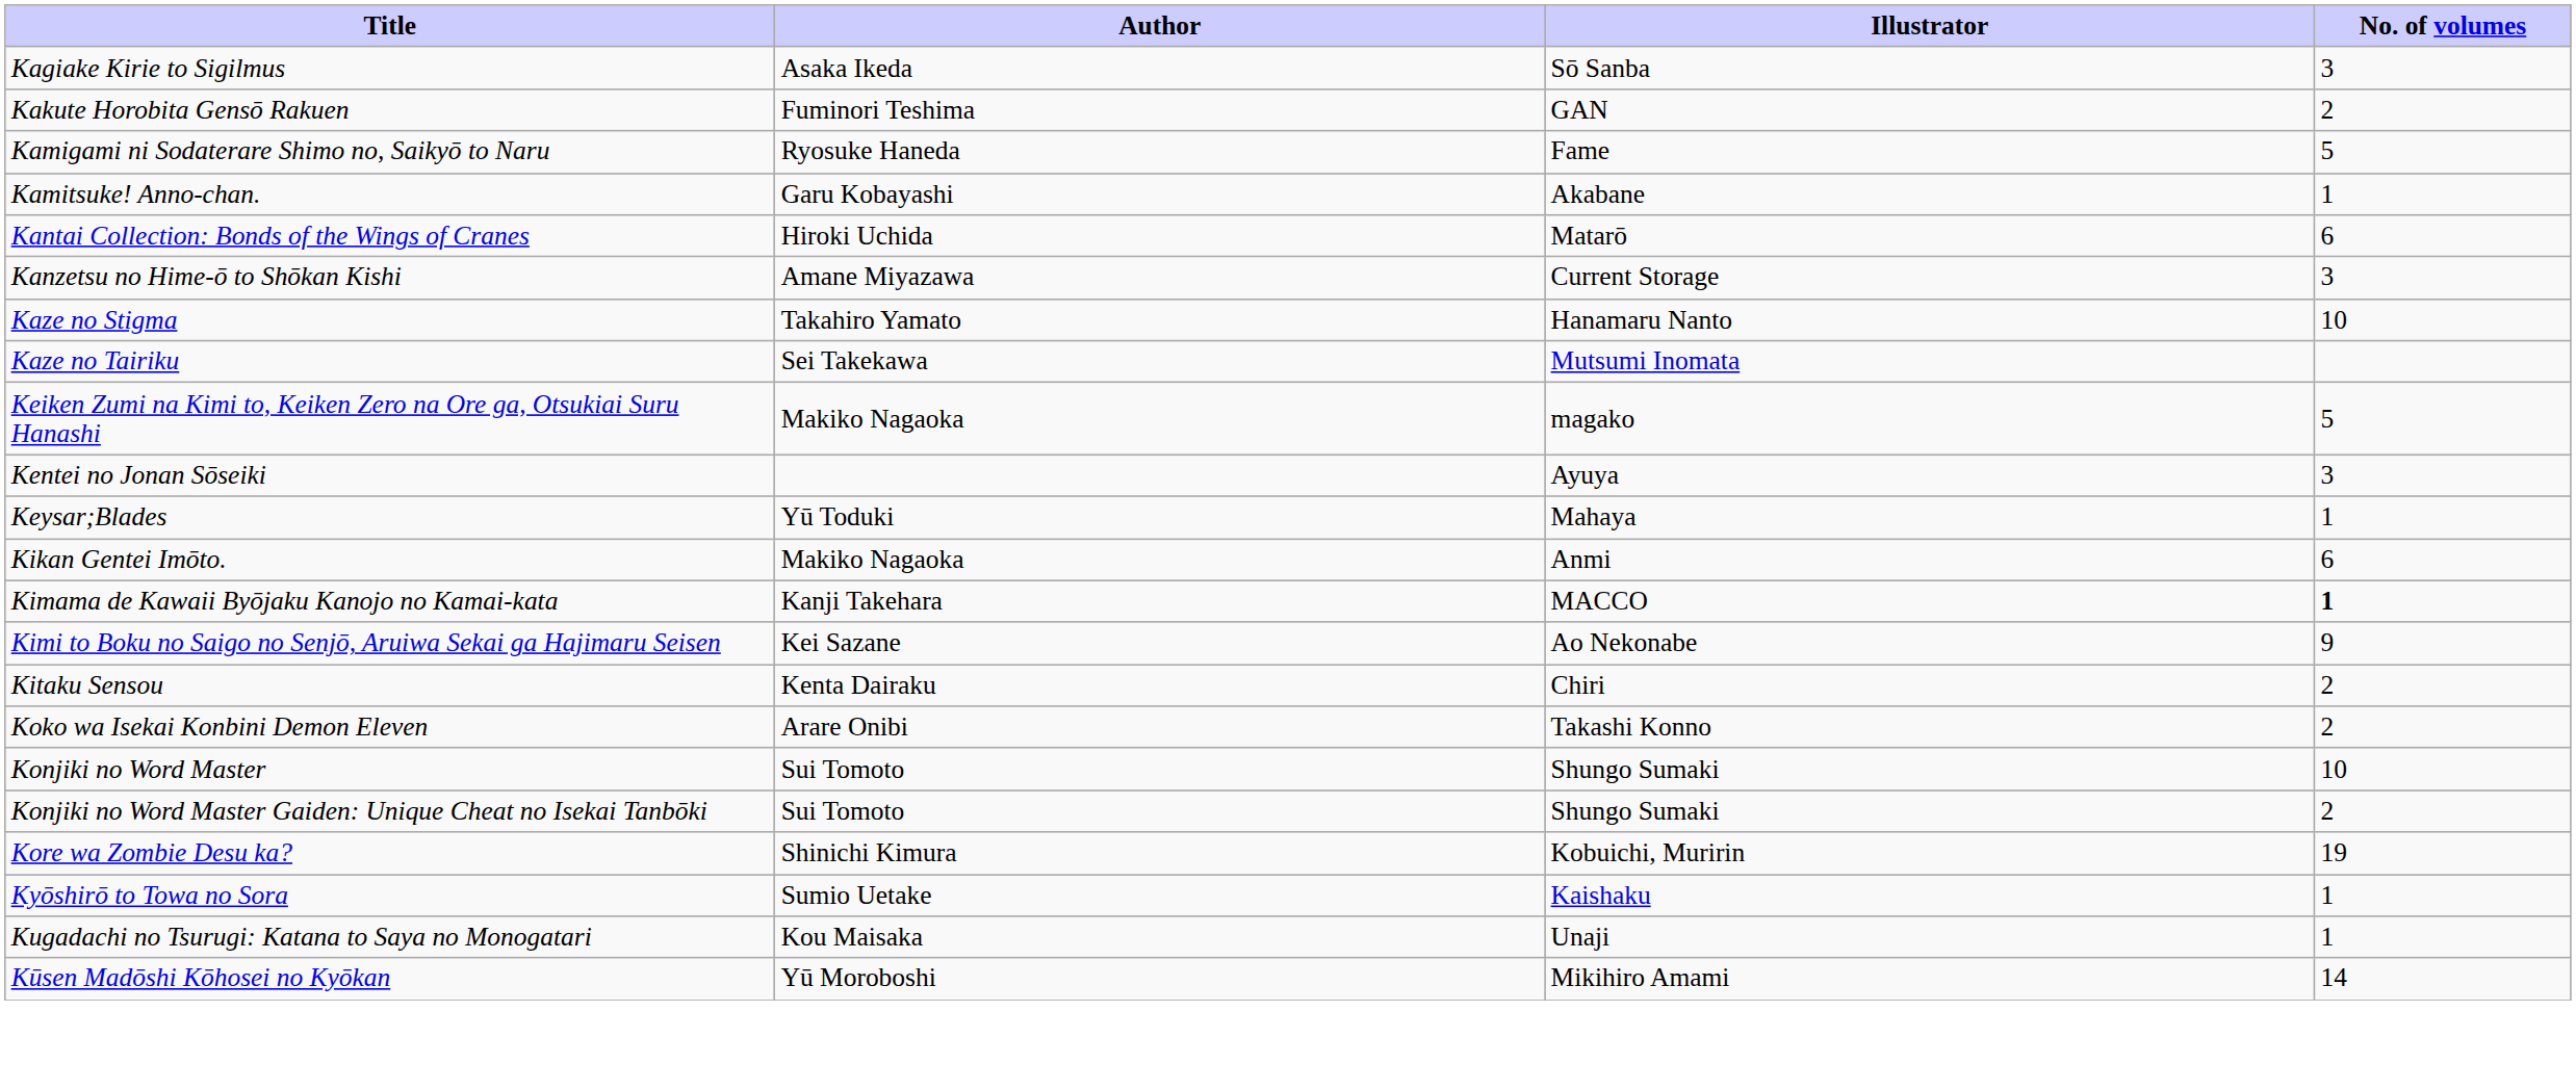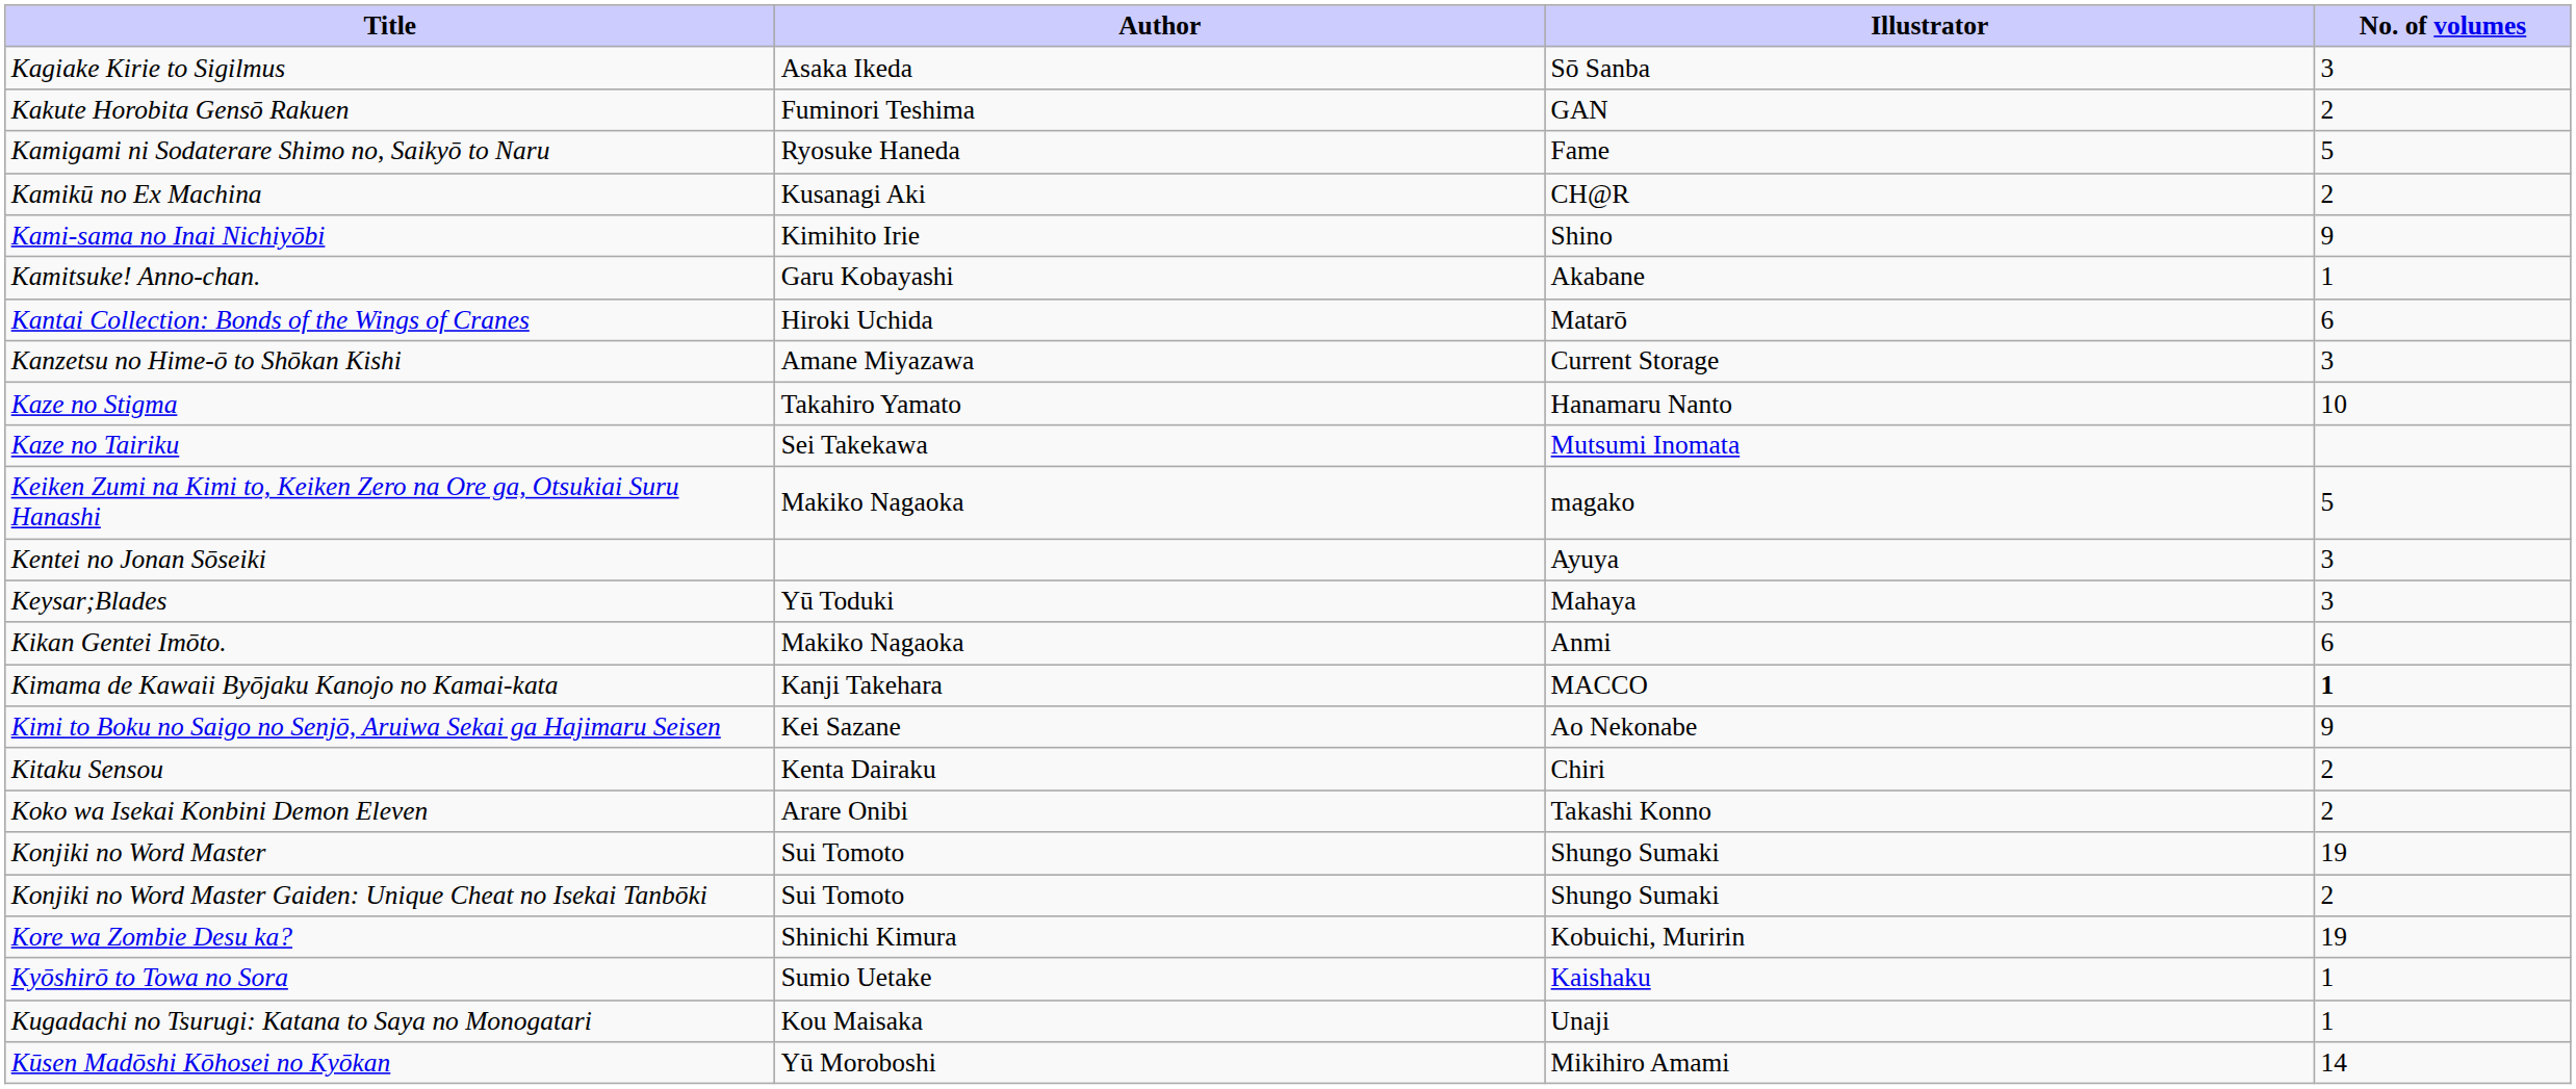 <table class="wikitable" style="width: 98%;">
 <tr>
 <th width=30% style="background:#ccf;">Title</th>
 <th width=30% style="background:#ccf;">Author</th>
 <th width=30% style="background:#ccf;">Illustrator</th>
 <th width=10% style="background:#ccf;">No. of <a href='#'>volumes</a></th>
 </tr>
 <tr>
 <td><em>Kagiake Kirie to Sigilmus</em></td>
 <td>Asaka Ikeda</td>
 <td>Sō Sanba</td>
 <td>3</td>
 </tr>
 <tr>
 <td><em>Kakute Horobita Gensō Rakuen</em></td>
 <td>Fuminori Teshima</td>
 <td>GAN</td>
 <td>2</td>
 </tr>
 <tr>
 <td><em>Kamigami ni Sodaterare Shimo no, Saikyō to Naru</em></td>
 <td>Ryosuke Haneda</td>
 <td>Fame</td>
 <td>5</td>
+</tr>
+<tr>
+<td><em>Kamikū no Ex Machina</em></td>
+<td>Kusanagi Aki</td>
+<td>CH@R</td>
+<td>2</td>
+</tr>
+<tr>
+<td><em><a href='#'>Kami-sama no Inai Nichiyōbi</a></em></td>
+<td>Kimihito Irie</td>
+<td>Shino</td>
+<td>9</td>
 </tr>
 <tr>
 <td><em>Kamitsuke! Anno-chan.</em></td>
 <td>Garu Kobayashi</td>
 <td>Akabane</td>
 <td>1</td>
 </tr>
 <tr>
 <td><em><a href='#'>Kantai Collection: Bonds of the Wings of Cranes</a></em></td>
 <td>Hiroki Uchida</td>
 <td>Matarō</td>
 <td>6</td>
 </tr>
 <tr>
 <td><em>Kanzetsu no Hime-ō to Shōkan Kishi</em></td>
 <td>Amane Miyazawa</td>
 <td>Current Storage</td>
 <td>3</td>
 </tr>
 <tr>
 <td><em><a href='#'>Kaze no Stigma</a></em></td>
 <td>Takahiro Yamato</td>
 <td>Hanamaru Nanto</td>
 <td>10</td>
 </tr>
 <tr>
 <td><em><a href='#'>Kaze no Tairiku</a></em></td>
 <td>Sei Takekawa</td>
 <td><a href='#'>Mutsumi Inomata</a></td>
 <td></td>
 </tr>
 <tr>
 <td><em><a href='#'>Keiken Zumi na Kimi to, Keiken Zero na Ore ga, Otsukiai Suru Hanashi</a></em></td>
 <td>Makiko Nagaoka</td>
 <td>magako</td>
 <td>5</td>
 </tr>
 <tr>
 <td><em>Kentei no Jonan Sōseiki</em></td>
 <td></td>
 <td>Ayuya</td>
 <td>3</td>
 </tr>
 <tr>
 <td><em>Keysar;Blades</em></td>
 <td>Yū Toduki</td>
 <td>Mahaya</td>
-<td>1</td>
+<td>3</td>
 </tr>
 <tr>
 <td><em>Kikan Gentei Imōto.</em></td>
 <td>Makiko Nagaoka</td>
 <td>Anmi</td>
 <td>6</td>
 </tr>
 <tr>
 <td><em>Kimama de Kawaii Byōjaku Kanojo no Kamai-kata</em></td>
 <td>Kanji Takehara</td>
 <td>MACCO</td>
 <td><strong>1</strong></td>
 </tr>
 <tr>
 <td><em><a href='#'>Kimi to Boku no Saigo no Senjō, Aruiwa Sekai ga Hajimaru Seisen</a></em></td>
 <td>Kei Sazane</td>
 <td>Ao Nekonabe</td>
 <td>9</td>
 </tr>
 <tr>
 <td><em>Kitaku Sensou</em></td>
 <td>Kenta Dairaku</td>
 <td>Chiri</td>
 <td>2</td>
 </tr>
 <tr>
 <td><em>Koko wa Isekai Konbini Demon Eleven</em></td>
 <td>Arare Onibi</td>
 <td>Takashi Konno</td>
 <td>2</td>
 </tr>
 <tr>
 <td><em>Konjiki no Word Master</em></td>
 <td>Sui Tomoto</td>
 <td>Shungo Sumaki</td>
-<td>10</td>
+<td>19</td>
 </tr>
 <tr>
 <td><em>Konjiki no Word Master Gaiden: Unique Cheat no Isekai Tanbōki</em></td>
 <td>Sui Tomoto</td>
 <td>Shungo Sumaki</td>
 <td>2</td>
 </tr>
 <tr>
 <td><em><a href='#'>Kore wa Zombie Desu ka?</a></em></td>
 <td>Shinichi Kimura</td>
 <td>Kobuichi, Muririn</td>
 <td>19</td>
 </tr>
 <tr>
 <td><em><a href='#'>Kyōshirō to Towa no Sora</a></em></td>
 <td>Sumio Uetake</td>
 <td><a href='#'>Kaishaku</a></td>
 <td>1</td>
 </tr>
 <tr>
 <td><em>Kugadachi no Tsurugi: Katana to Saya no Monogatari</em></td>
 <td>Kou Maisaka</td>
 <td>Unaji</td>
 <td>1</td>
 </tr>
 <tr>
 <td><em><a href='#'>Kūsen Madōshi Kōhosei no Kyōkan</a></em></td>
 <td>Yū Moroboshi</td>
 <td>Mikihiro Amami</td>
 <td>14</td>
 </tr>
 </table>
